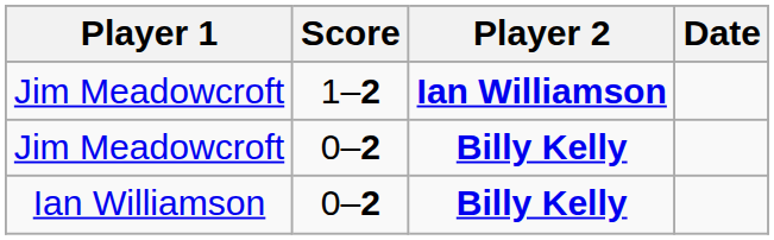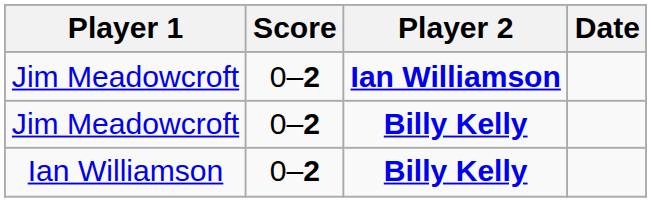 <table class="wikitable" style="text-align: center">
 <tr>
 <th>Player 1</th>
 <th>Score</th>
 <th>Player 2</th>
 <th>Date</th>
 </tr>
 <tr>
 <td> <a href='#'>Jim Meadowcroft</a></td>
-<td>1–<strong>2</strong></td>
+<td>0–<strong>2</strong></td>
 <td> <strong><a href='#'>Ian Williamson</a></strong></td>
 <td></td>
 </tr>
 <tr>
 <td> <a href='#'>Jim Meadowcroft</a></td>
 <td>0–<strong>2</strong></td>
 <td> <strong><a href='#'>Billy Kelly</a></strong></td>
 <td></td>
 </tr>
 <tr>
 <td> <a href='#'>Ian Williamson</a></td>
 <td>0–<strong>2</strong></td>
 <td> <strong><a href='#'>Billy Kelly</a></strong></td>
 <td></td>
 </tr>
 </table>
